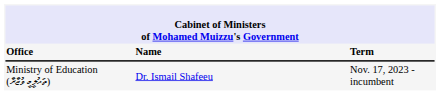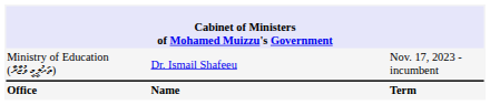 <table class="toccolours" data-darkreader-inline-bgcolor="" data-darkreader-inline-bgimage="" style="float:auto; font-size:90%; width:600px; background:#f5f5f5;">
 <tr>
 <th colspan="3" data-darkreader-inline-bgcolor="" data-darkreader-inline-bgimage="" style="background:lavender;"><div> </div><span>Cabinet of Ministers</span><br><span>of <a href='#'>Mohamed Muizzu</a>'s <a href='#'>Government</a> </span></th>
+</tr>
+<tr>
+<td>Ministry of Education<br>(ތައުލީމީ ވުޒާރާ)</td>
+<td><a href='#'>Dr. Ismail Shafeeu</a></td>
+<td>Nov. 17, 2023 - incumbent</td>
+</tr>
+<tr>
+<th colspan="3" data-darkreader-inline-bgcolor="" data-darkreader-inline-bgimage="" style="background:#000;"></th>
 </tr>
 <tr style="font-weight:bold;">
 <td style="width:30%;">Office</td>
 <td>Name</td>
 <td style="width:20%;">Term</td>
 </tr>
-<tr>
-<th colspan="3" data-darkreader-inline-bgcolor="" data-darkreader-inline-bgimage="" style="background:#000;"></th>
-</tr>
-<tr>
-<td>Ministry of Education<br>(ތައުލީމީ ވުޒާރާ)</td>
-<td><a href='#'>Dr. Ismail Shafeeu</a></td>
-<td>Nov. 17, 2023 - incumbent</td>
-</tr>
 </table>
